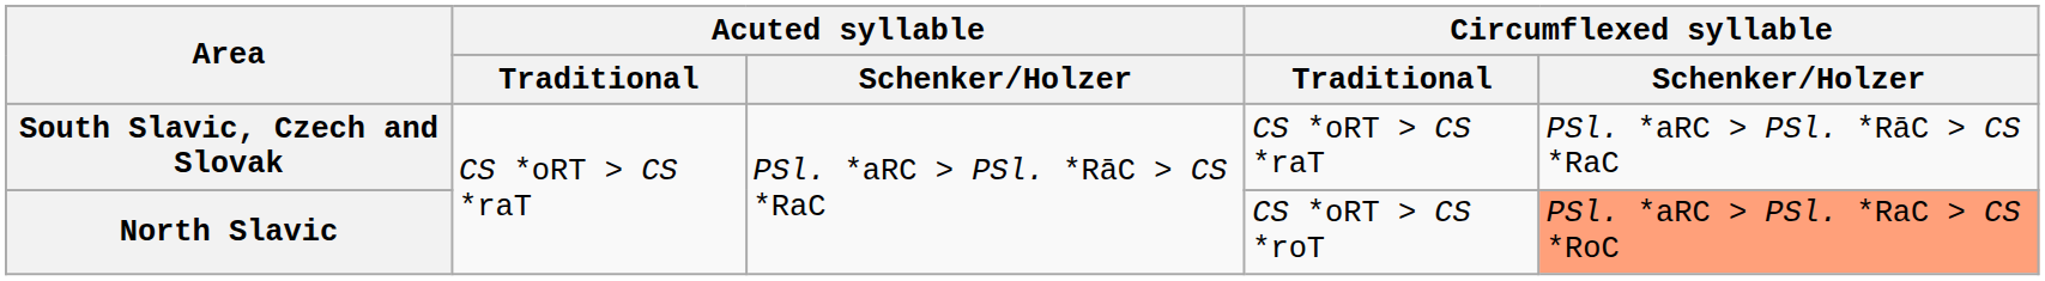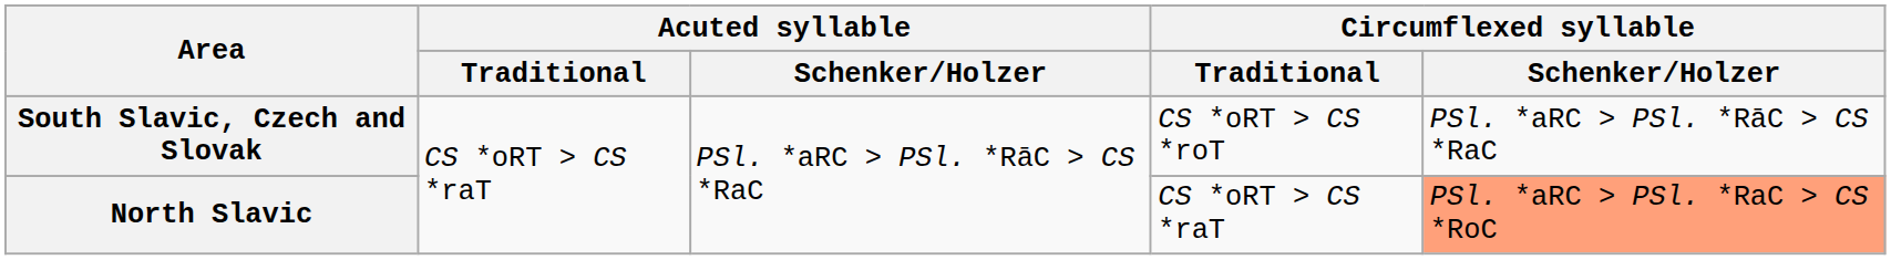 <table class="wikitable">
 <tr>
 <th rowspan=2>Area</th>
 <th colspan=2>Acuted syllable</th>
 <th colspan=2>Circumflexed syllable</th>
 </tr>
 <tr>
 <th>Traditional</th>
 <th>Schenker/Holzer</th>
 <th>Traditional</th>
 <th>Schenker/Holzer</th>
 </tr>
 <tr>
 <th>South Slavic, Czech and Slovak</th>
 <td rowspan=2><em>CS</em> *oRT > <em>CS</em> *raT</td>
 <td rowspan=2><em>PSl.</em> *aRC > <em>PSl.</em> *RāC > <em>CS</em> *RaC</td>
-<td><em>CS</em> *oRT > <em>CS</em> *raT</td>
+<td><em>CS</em> *oRT > <em>CS</em> *roT</td>
 <td><em>PSl.</em> *aRC > <em>PSl.</em> *RāC > <em>CS</em> *RaC</td>
 </tr>
 <tr>
 <th>North Slavic</th>
-<td><em>CS</em> *oRT > <em>CS</em> *roT</td>
+<td><em>CS</em> *oRT > <em>CS</em> *raT</td>
 <td style="background: lightsalmon;"><em>PSl.</em> *aRC > <em>PSl.</em> *RaC > <em>CS</em> *RoC</td>
 </tr>
 </table>
